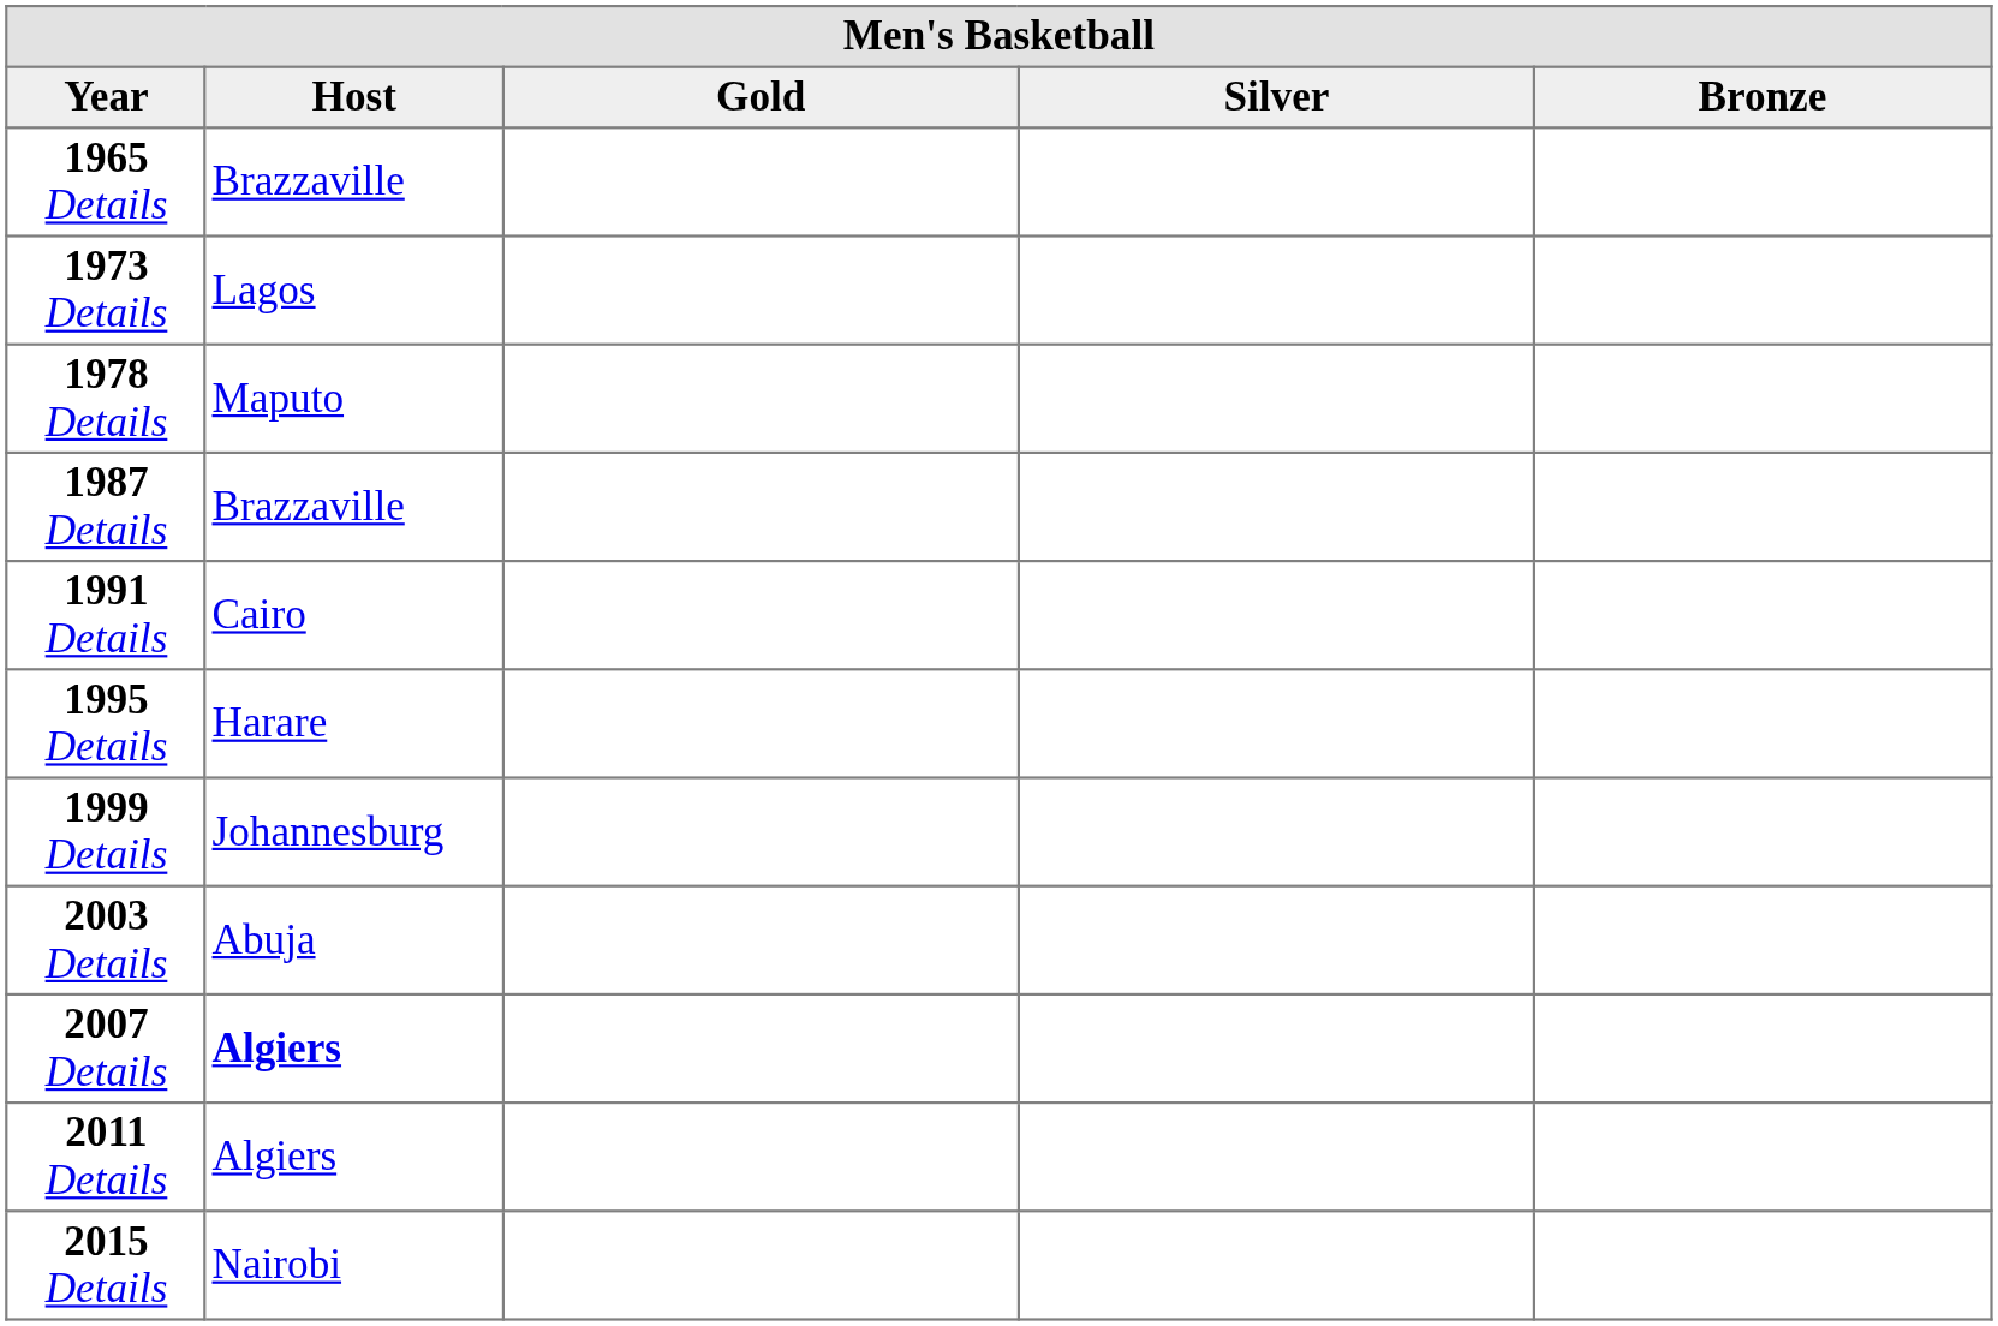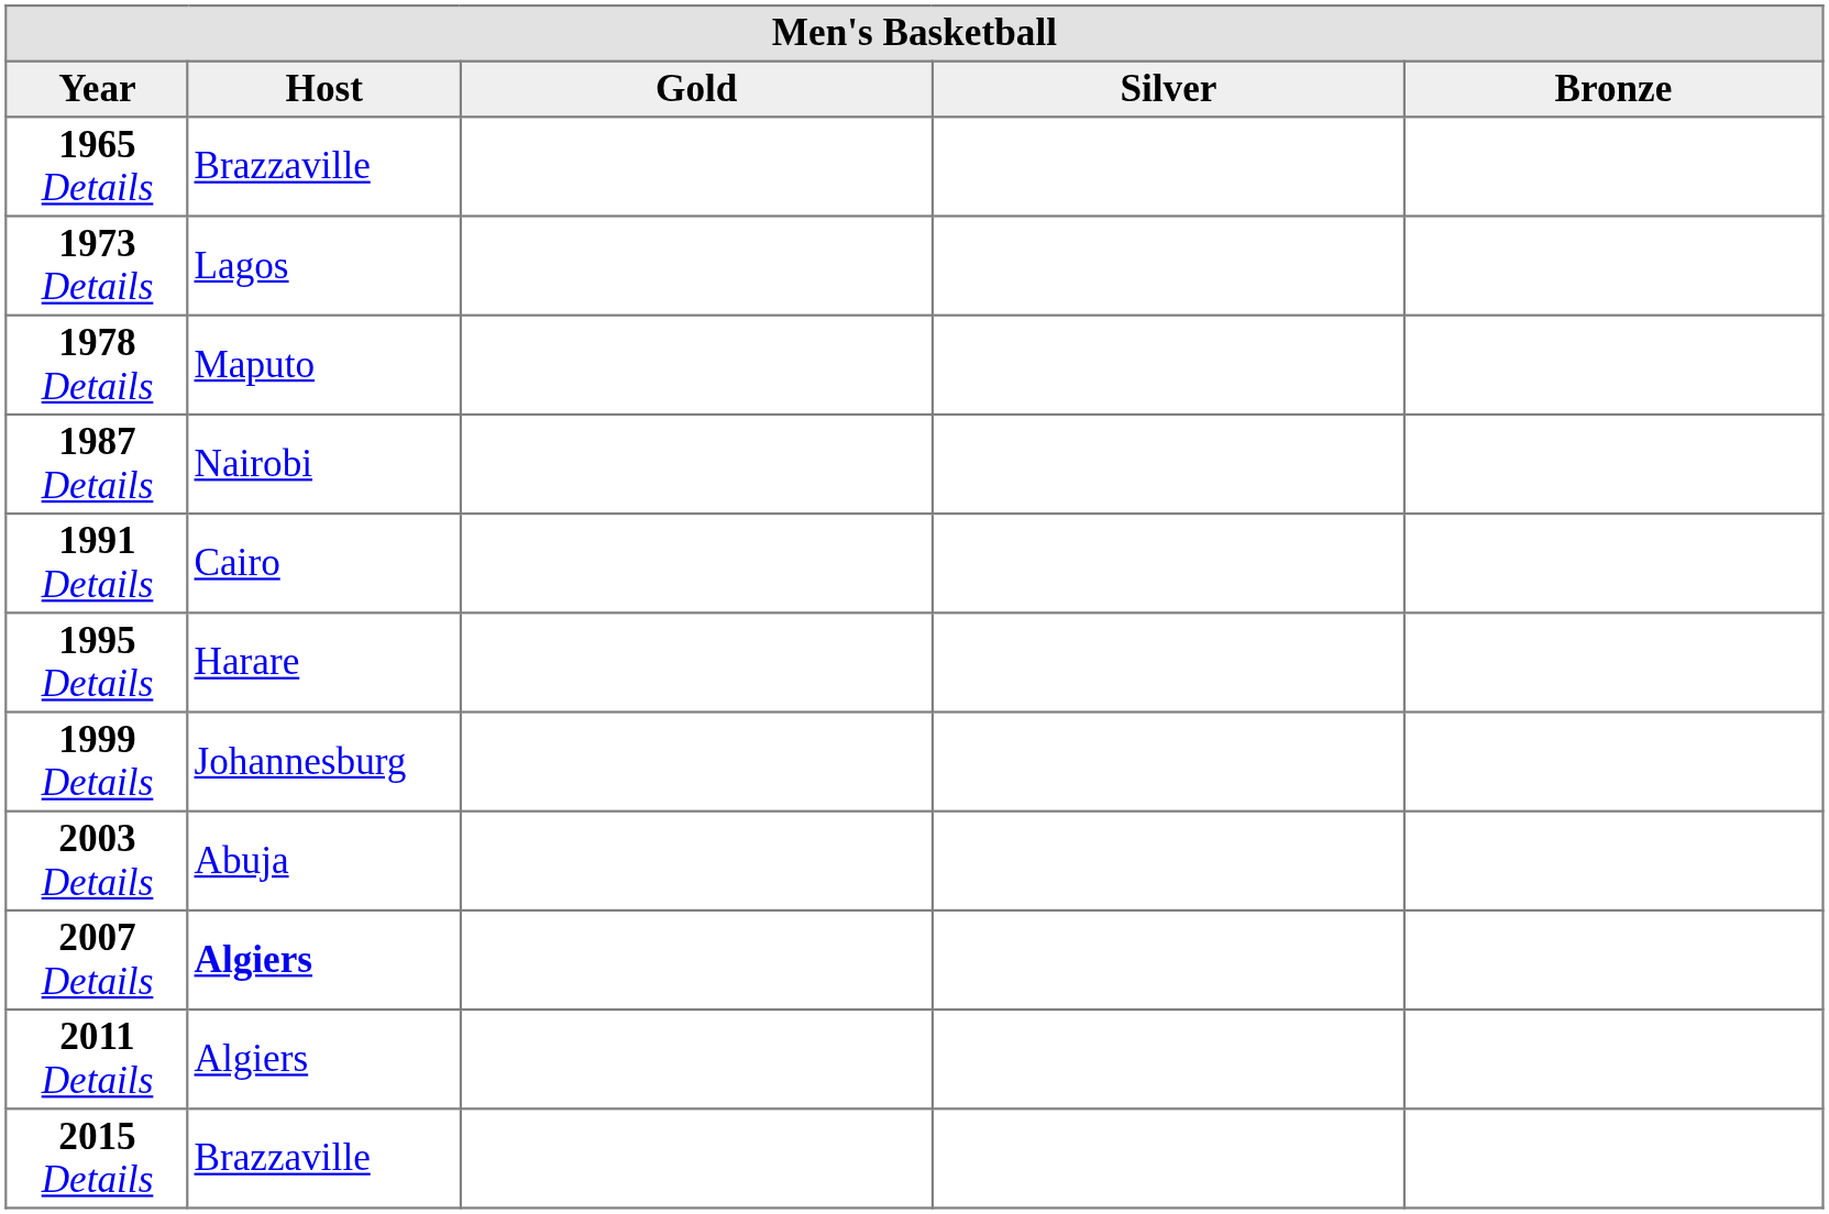 <table class="toccolours" border="1" cellpadding="2" style="border-collapse: collapse; text-align: center; width: 85%; margin: 0 auto;">
 <tr style= "background: #e2e2e2;">
 <th colspan=6 width=100%>Men's Basketball</th>
 </tr>
 <tr style="background: #efefef;">
 <th width=10%>Year</th>
 <th width=15%>Host</th>
 <th width=26%> Gold</th>
 <th width=26%> Silver</th>
 <th width=26%> Bronze</th>
 </tr>
 <tr>
 <td><strong>1965</strong><br><em><a href='#'>Details</a></em></td>
 <td align=left> <a href='#'>Brazzaville</a></td>
 <td><strong></strong></td>
 <td></td>
 <td></td>
 </tr>
 <tr>
 <td><strong>1973</strong><br><em><a href='#'>Details</a></em></td>
 <td align=left> <a href='#'>Lagos</a></td>
 <td><strong></strong></td>
 <td></td>
 <td></td>
 </tr>
 <tr>
 <td><strong>1978</strong><br><em><a href='#'>Details</a></em></td>
 <td align=left> <a href='#'>Maputo</a></td>
 <td><strong></strong></td>
 <td></td>
 <td></td>
 </tr>
 <tr>
 <td><strong>1987</strong><br><em><a href='#'>Details</a></em></td>
-<td align=left> <a href='#'>Brazzaville</a></td>
+<td align=left> <a href='#'>Nairobi</a></td>
 <td><strong></strong></td>
 <td></td>
 <td></td>
 </tr>
 <tr>
 <td><strong>1991</strong><br><em><a href='#'>Details</a></em></td>
 <td align=left> <a href='#'>Cairo</a></td>
 <td><strong></strong></td>
 <td></td>
 <td></td>
 </tr>
 <tr>
 <td><strong>1995</strong><br><em><a href='#'>Details</a></em></td>
 <td align=left> <a href='#'>Harare</a></td>
 <td><strong></strong></td>
 <td></td>
 <td></td>
 </tr>
 <tr>
 <td><strong>1999</strong><br><em><a href='#'>Details</a></em></td>
 <td align=left> <a href='#'>Johannesburg</a></td>
 <td><strong></strong></td>
 <td></td>
 <td></td>
 </tr>
 <tr>
 <td><strong>2003</strong><br><em><a href='#'>Details</a></em></td>
 <td align=left> <a href='#'>Abuja</a></td>
 <td><strong></strong></td>
 <td></td>
 <td></td>
 </tr>
 <tr>
 <td><strong>2007</strong><br><em><a href='#'>Details</a></em></td>
 <td align=left><strong> <a href='#'>Algiers</a></strong></td>
 <td><strong></strong></td>
 <td></td>
 <td></td>
 </tr>
 <tr>
 <td><strong>2011</strong><br><em><a href='#'>Details</a></em></td>
 <td align=left> <a href='#'>Algiers</a></td>
 <td><strong></strong></td>
 <td></td>
 <td></td>
 </tr>
 <tr>
 <td><strong>2015</strong><br><em><a href='#'>Details</a></em></td>
-<td align=left> <a href='#'>Nairobi</a></td>
+<td align=left> <a href='#'>Brazzaville</a></td>
 <td><strong></strong></td>
 <td></td>
 <td></td>
 </tr>
 </table>
